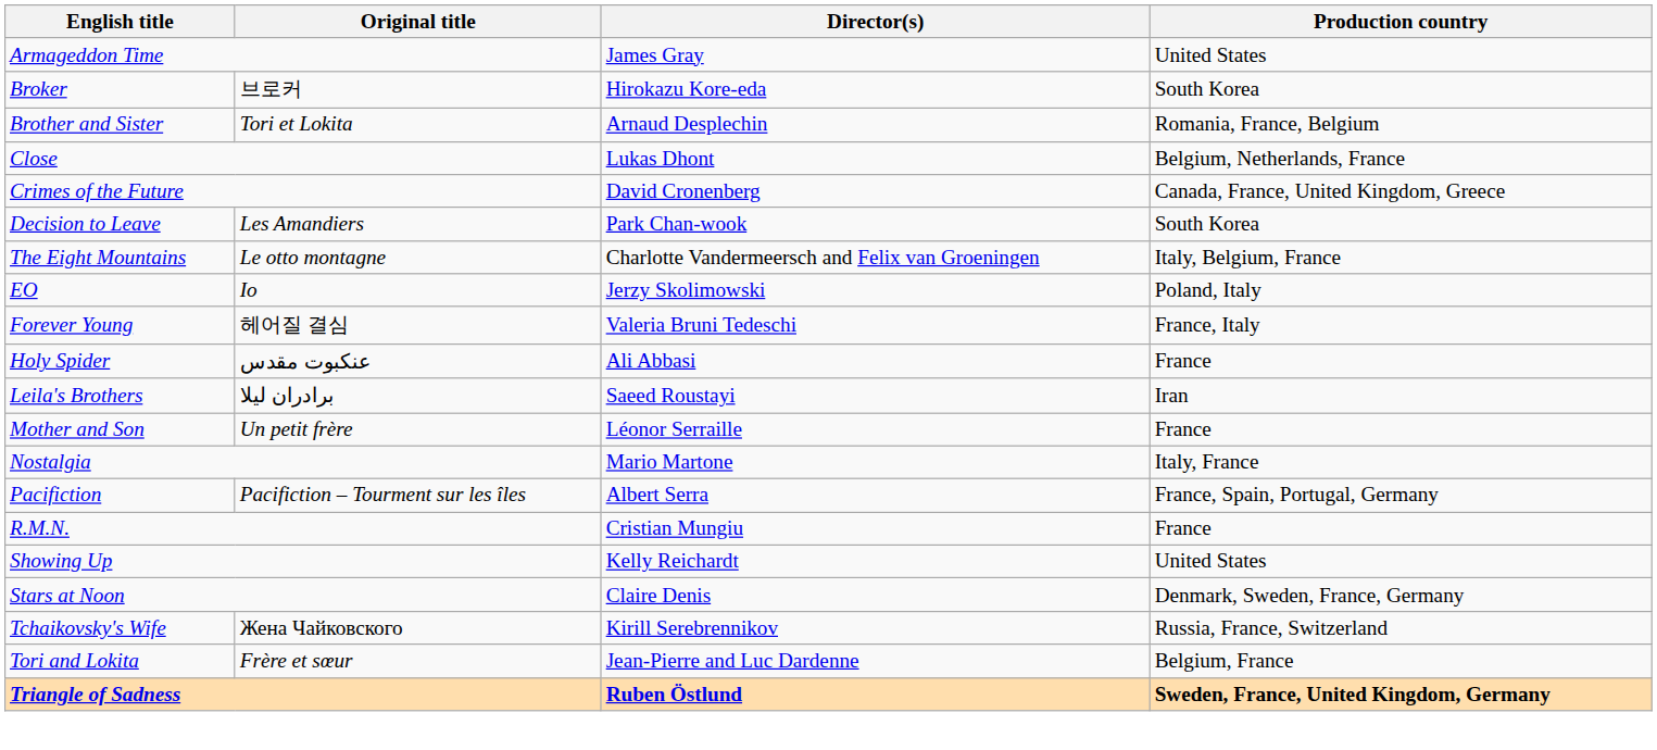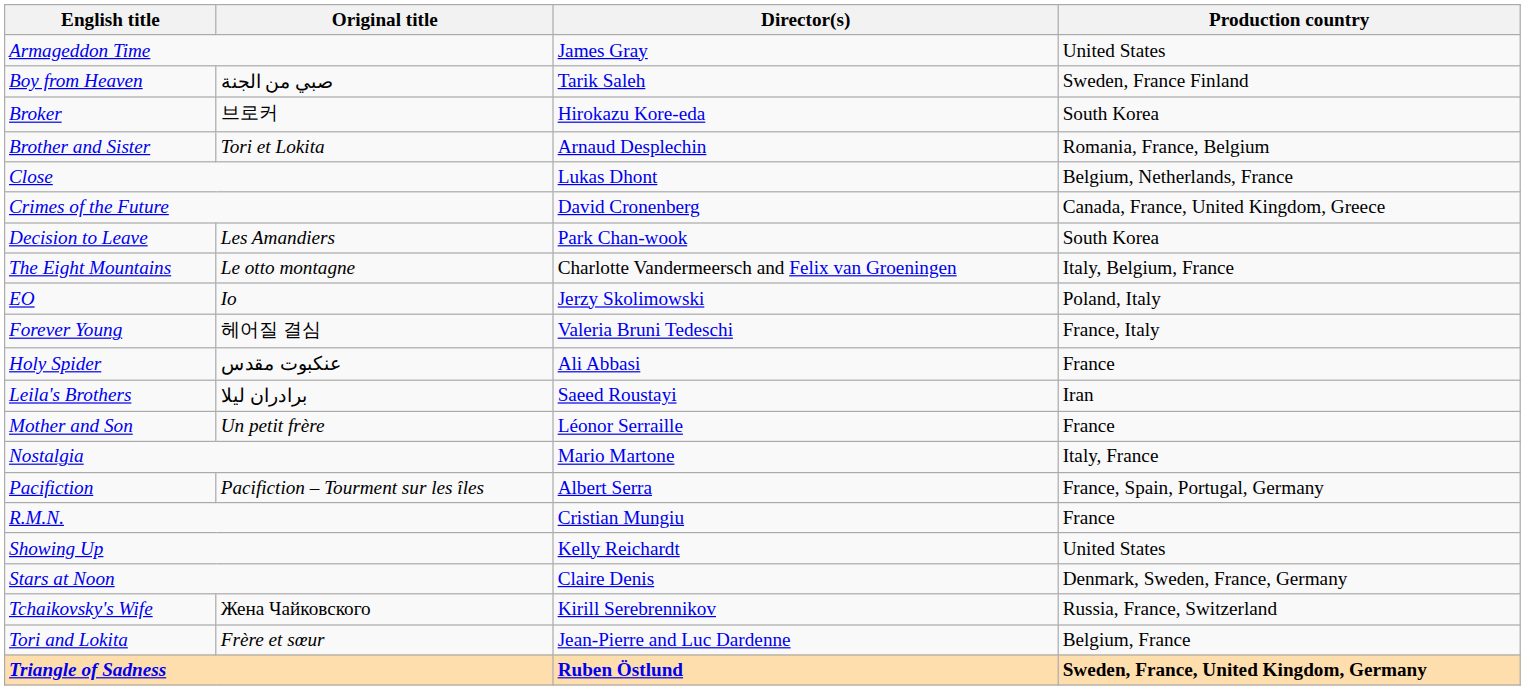 <table class="wikitable" style="width:100%; margin-bottom:4px">
 <tr>
 <th scope="col">English title</th>
 <th scope="col">Original title</th>
 <th scope="col">Director(s)</th>
 <th scope="col">Production country</th>
 </tr>
 <tr>
 <td colspan=2><em><a href='#'>Armageddon Time</a></em></td>
 <td><a href='#'>James Gray</a></td>
 <td>United States</td>
+</tr>
+<tr>
+<td><em><a href='#'>Boy from Heaven</a></em></td>
+<td>صبي من الجنة</td>
+<td><a href='#'>Tarik Saleh</a></td>
+<td>Sweden, France Finland</td>
 </tr>
 <tr>
 <td><em><a href='#'>Broker</a></em></td>
 <td>브로커</td>
 <td><a href='#'>Hirokazu Kore-eda</a></td>
 <td>South Korea</td>
 </tr>
 <tr>
 <td><em><a href='#'>Brother and Sister</a></em></td>
 <td><em>Tori et Lokita</em></td>
 <td><a href='#'>Arnaud Desplechin</a></td>
 <td>Romania, France, Belgium</td>
 </tr>
 <tr>
 <td colspan=2><em><a href='#'>Close</a></em></td>
 <td><a href='#'>Lukas Dhont</a></td>
 <td>Belgium, Netherlands, France</td>
 </tr>
 <tr>
 <td colspan=2><em><a href='#'>Crimes of the Future</a></em></td>
 <td><a href='#'>David Cronenberg</a></td>
 <td>Canada, France, United Kingdom, Greece</td>
 </tr>
 <tr>
 <td><em><a href='#'>Decision to Leave</a></em></td>
 <td><em>Les Amandiers</em></td>
 <td><a href='#'>Park Chan-wook</a></td>
 <td>South Korea</td>
 </tr>
 <tr>
 <td><em><a href='#'>The Eight Mountains</a></em></td>
 <td><em>Le otto montagne</em></td>
 <td>Charlotte Vandermeersch and <a href='#'>Felix van Groeningen</a></td>
 <td>Italy, Belgium, France</td>
 </tr>
 <tr>
 <td><em><a href='#'>EO</a></em></td>
 <td><em>Io</em></td>
 <td><a href='#'>Jerzy Skolimowski</a></td>
 <td>Poland, Italy</td>
 </tr>
 <tr>
 <td><em><a href='#'>Forever Young</a></em></td>
 <td>헤어질 결심</td>
 <td><a href='#'>Valeria Bruni Tedeschi</a></td>
 <td>France, Italy</td>
 </tr>
 <tr>
 <td><em><a href='#'>Holy Spider</a></em></td>
 <td>عنکبوت مقدس</td>
 <td><a href='#'>Ali Abbasi</a></td>
 <td>France</td>
 </tr>
 <tr>
 <td><em><a href='#'>Leila's Brothers</a></em></td>
 <td>برادران لیلا</td>
 <td><a href='#'>Saeed Roustayi</a></td>
 <td>Iran</td>
 </tr>
 <tr>
 <td><em><a href='#'>Mother and Son</a></em></td>
 <td><em>Un petit frère</em></td>
 <td><a href='#'>Léonor Serraille</a></td>
 <td>France</td>
 </tr>
 <tr>
 <td colspan=2><em><a href='#'>Nostalgia</a></em></td>
 <td><a href='#'>Mario Martone</a></td>
 <td>Italy, France</td>
 </tr>
 <tr>
 <td><em><a href='#'>Pacifiction</a></em></td>
 <td><em>Pacifiction – Tourment sur les îles</em></td>
 <td><a href='#'>Albert Serra</a></td>
 <td>France, Spain, Portugal, Germany</td>
 </tr>
 <tr>
 <td colspan=2><em><a href='#'>R.M.N.</a></em></td>
 <td><a href='#'>Cristian Mungiu</a></td>
 <td>France</td>
 </tr>
 <tr>
 <td colspan=2><em><a href='#'>Showing Up</a></em></td>
 <td><a href='#'>Kelly Reichardt</a></td>
 <td>United States</td>
 </tr>
 <tr>
 <td colspan=2><em><a href='#'>Stars at Noon</a></em></td>
 <td><a href='#'>Claire Denis</a></td>
 <td>Denmark, Sweden, France, Germany</td>
 </tr>
 <tr>
 <td><em><a href='#'>Tchaikovsky's Wife</a></em></td>
 <td>Жена Чайковского</td>
 <td><a href='#'>Kirill Serebrennikov</a></td>
 <td>Russia, France, Switzerland</td>
 </tr>
 <tr>
 <td><em><a href='#'>Tori and Lokita</a></em></td>
 <td><em>Frère et sœur</em></td>
 <td><a href='#'>Jean-Pierre and Luc Dardenne</a></td>
 <td>Belgium, France</td>
 </tr>
 <tr style="background:#FFDEAD;">
 <td colspan=2><strong><em><a href='#'>Triangle of Sadness</a></em></strong></td>
 <td><strong><a href='#'>Ruben Östlund</a></strong></td>
 <td><strong>Sweden, France, United Kingdom, Germany</strong></td>
 </tr>
 </table>
